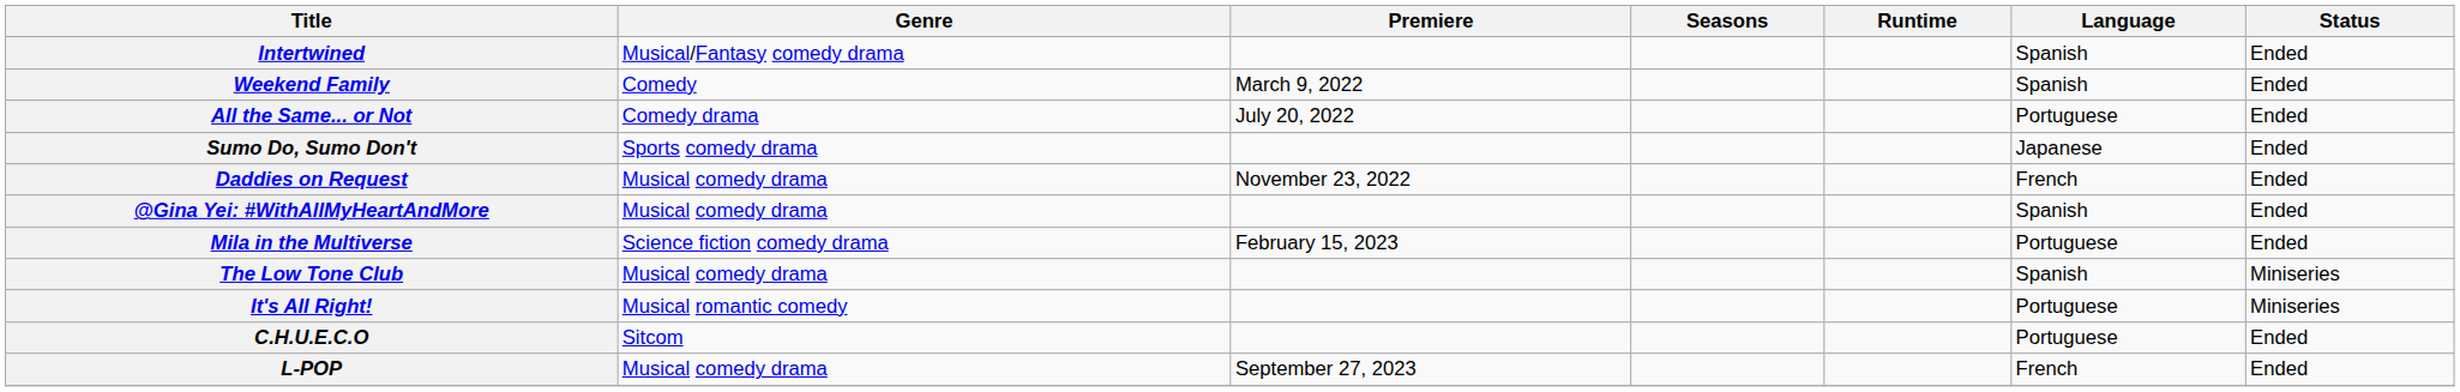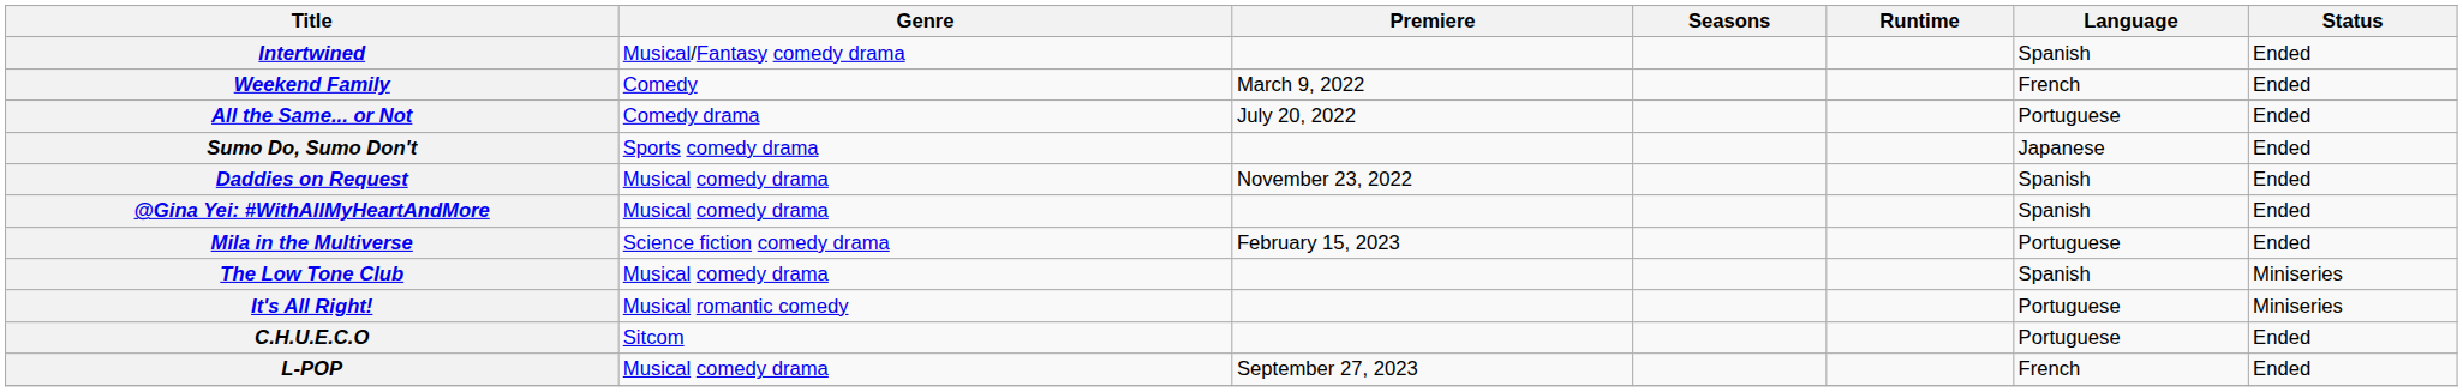 <table class="wikitable plainrowheaders sortable" style="width:99%;">
 <tr>
 <th scope="col" style="width:25%;">Title</th>
 <th>Genre</th>
 <th>Premiere</th>
 <th>Seasons</th>
 <th>Runtime</th>
 <th>Language</th>
 <th>Status</th>
 </tr>
 <tr>
 <th scope="row"><em><a href='#'>Intertwined</a></em></th>
 <td><a href='#'>Musical</a>/<a href='#'>Fantasy</a> <a href='#'>comedy drama</a></td>
 <td></td>
 <td></td>
 <td></td>
 <td>Spanish</td>
 <td>Ended</td>
 </tr>
 <tr>
 <th scope="row"><em><a href='#'>Weekend Family</a></em></th>
 <td><a href='#'>Comedy</a></td>
 <td>March 9, 2022</td>
 <td></td>
 <td></td>
-<td>Spanish</td>
+<td>French</td>
 <td>Ended</td>
 </tr>
 <tr>
 <th scope="row"><em><a href='#'>All the Same... or Not</a></em></th>
 <td><a href='#'>Comedy drama</a></td>
 <td>July 20, 2022</td>
 <td></td>
 <td></td>
 <td>Portuguese</td>
 <td>Ended</td>
 </tr>
 <tr>
 <th scope="row"><em>Sumo Do, Sumo Don't</em></th>
 <td><a href='#'>Sports</a> <a href='#'>comedy drama</a></td>
 <td></td>
 <td></td>
 <td></td>
 <td>Japanese</td>
 <td>Ended</td>
 </tr>
 <tr>
 <th scope="row"><em><a href='#'>Daddies on Request</a></em></th>
 <td><a href='#'>Musical</a> <a href='#'>comedy drama</a></td>
 <td>November 23, 2022</td>
 <td></td>
 <td></td>
-<td>French</td>
+<td>Spanish</td>
 <td>Ended</td>
 </tr>
 <tr>
 <th scope="row"><em><a href='#'>@Gina Yei: #WithAllMyHeartAndMore</a></em></th>
 <td><a href='#'>Musical</a> <a href='#'>comedy drama</a></td>
 <td></td>
 <td></td>
 <td></td>
 <td>Spanish</td>
 <td>Ended</td>
 </tr>
 <tr>
 <th scope="row"><em><a href='#'>Mila in the Multiverse</a></em></th>
 <td><a href='#'>Science fiction</a> <a href='#'>comedy drama</a></td>
 <td>February 15, 2023</td>
 <td></td>
 <td></td>
 <td>Portuguese</td>
 <td>Ended</td>
 </tr>
 <tr>
 <th scope="row"><em><a href='#'>The Low Tone Club</a></em></th>
 <td><a href='#'>Musical</a> <a href='#'>comedy drama</a></td>
 <td></td>
 <td></td>
 <td></td>
 <td>Spanish</td>
 <td>Miniseries</td>
 </tr>
 <tr>
 <th scope="row"><em><a href='#'>It's All Right!</a></em></th>
 <td><a href='#'>Musical</a> <a href='#'>romantic comedy</a></td>
 <td></td>
 <td></td>
 <td></td>
 <td>Portuguese</td>
 <td>Miniseries</td>
 </tr>
 <tr>
 <th scope="row"><em>C.H.U.E.C.O</em></th>
 <td><a href='#'>Sitcom</a></td>
 <td></td>
 <td></td>
 <td></td>
 <td>Portuguese</td>
 <td>Ended</td>
 </tr>
 <tr>
 <th scope="row"><em>L-POP</em></th>
 <td><a href='#'>Musical</a> <a href='#'>comedy drama</a></td>
 <td>September 27, 2023</td>
 <td></td>
 <td></td>
 <td>French</td>
 <td>Ended</td>
 </tr>
 <tr>
 </tr>
 </table>
